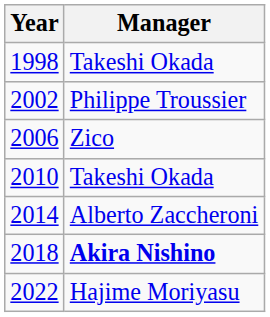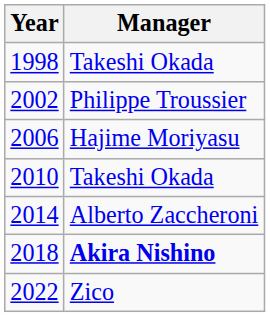 <table class="wikitable">
 <tr>
 <th>Year</th>
 <th>Manager</th>
 </tr>
 <tr>
 <td align=center><a href='#'>1998</a></td>
 <td> <a href='#'>Takeshi Okada</a></td>
 </tr>
 <tr>
 <td align=center><a href='#'>2002</a></td>
 <td> <a href='#'>Philippe Troussier</a></td>
 </tr>
 <tr>
 <td align=center><a href='#'>2006</a></td>
-<td> <a href='#'>Zico</a></td>
+<td> <a href='#'>Hajime Moriyasu</a></td>
 </tr>
 <tr>
 <td align=center><a href='#'>2010</a></td>
 <td> <a href='#'>Takeshi Okada</a></td>
 </tr>
 <tr>
 <td align=center><a href='#'>2014</a></td>
 <td> <a href='#'>Alberto Zaccheroni</a></td>
 </tr>
 <tr>
 <td align=center><a href='#'>2018</a></td>
 <td><strong> <a href='#'>Akira Nishino</a></strong></td>
 </tr>
 <tr>
 <td align=center><a href='#'>2022</a></td>
-<td> <a href='#'>Hajime Moriyasu</a></td>
+<td> <a href='#'>Zico</a></td>
 </tr>
 </table>
